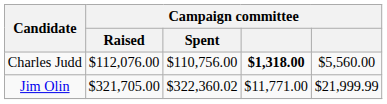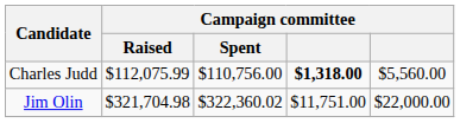 <table class="wikitable sortable" style="font-size:90%;text-align:center;">
 <tr>
 <th rowspan="2">Candidate</th>
 <th colspan="7">Campaign committee</th>
 </tr>
 <tr>
 <th>Raised</th>
 <th>Spent</th>
 <th data-sort-type=currency></th>
 <th></th>
 </tr>
 <tr>
 <td>Charles Judd</td>
-<td>$112,076.00</td>
+<td>$112,075.99</td>
 <td>$110,756.00</td>
 <td><strong>$1,318.00</strong></td>
 <td>$5,560.00</td>
 </tr>
 <tr>
 <td><a href='#'>Jim Olin</a></td>
-<td>$321,705.00</td>
+<td>$321,704.98</td>
 <td>$322,360.02</td>
-<td>$11,771.00</td>
-<td>$21,999.99</td>
+<td>$11,751.00</td>
+<td>$22,000.00</td>
 </tr>
 <tr>
 </tr>
 </table>
